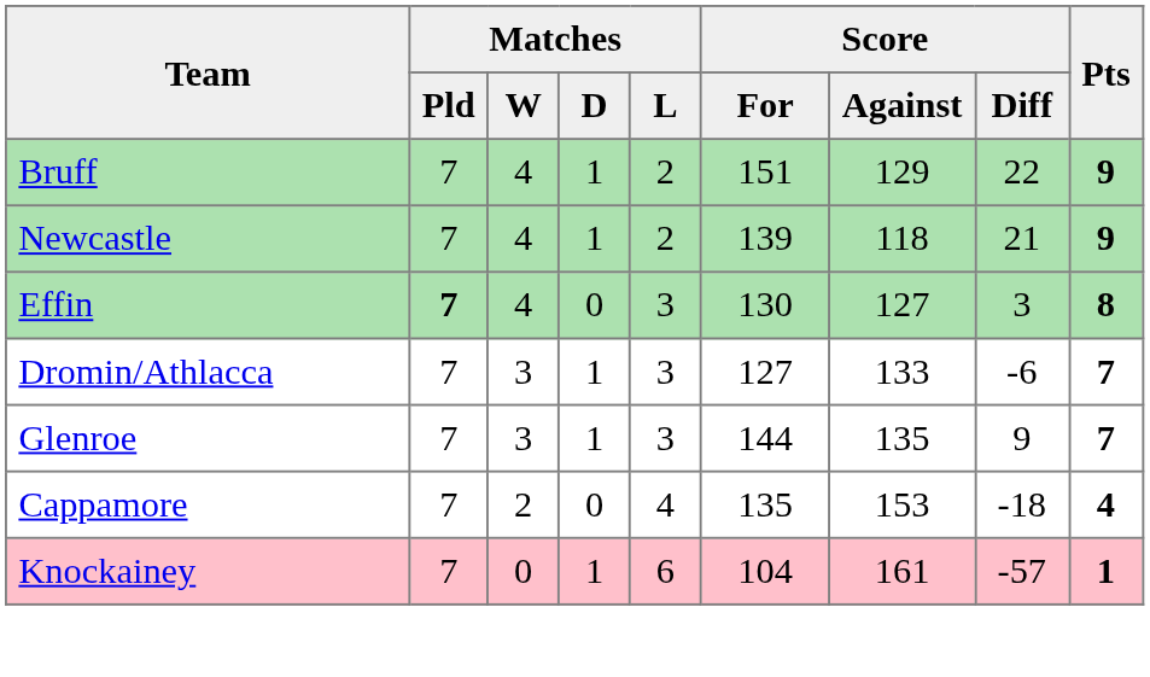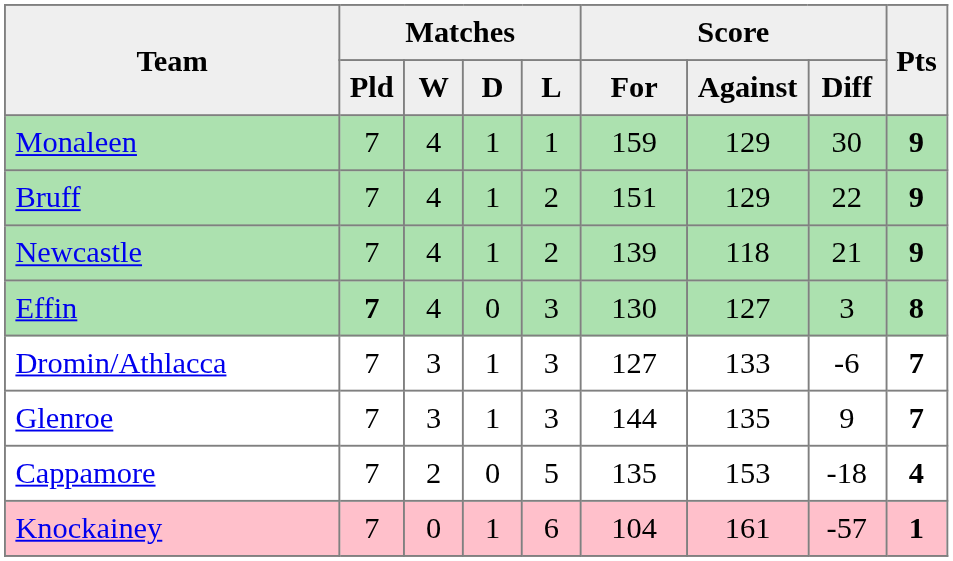 <table style=border-collapse:collapse border=1 cellspacing=0 cellpadding=5>
 <tr align=center bgcolor=#efefef>
 <th rowspan=2 width=165>Team</th>
 <th colspan=4>Matches</th>
 <th colspan=3>Score</th>
 <th rowspan=2width=20>Pts</th>
 </tr>
 <tr align=center bgcolor=#efefef>
 <th width=20>Pld</th>
 <th width=20>W</th>
 <th width=20>D</th>
 <th width=20>L</th>
 <th width=45>For</th>
 <th width=45>Against</th>
 <th width=30>Diff</th>
+</tr>
+<tr align=center style="background:#ACE1AF;">
+<td style="text-align:left;"><a href='#'>Monaleen</a></td>
+<td>7</td>
+<td>4</td>
+<td>1</td>
+<td>1</td>
+<td>159</td>
+<td>129</td>
+<td>30</td>
+<td><strong>9</strong></td>
 </tr>
 <tr align=center style="background:#ACE1AF;">
 <td style="text-align:left;"><a href='#'>Bruff</a></td>
 <td>7</td>
 <td>4</td>
 <td>1</td>
 <td>2</td>
 <td>151</td>
 <td>129</td>
 <td>22</td>
 <td><strong>9</strong></td>
 </tr>
 <tr align=center style="background:#ACE1AF;">
 <td style="text-align:left;"><a href='#'>Newcastle</a></td>
 <td>7</td>
 <td>4</td>
 <td>1</td>
 <td>2</td>
 <td>139</td>
 <td>118</td>
 <td>21</td>
 <td><strong>9</strong></td>
 </tr>
 <tr align=center style="background:#ACE1AF;">
 <td style="text-align:left;"><a href='#'>Effin</a></td>
 <td><strong>7</strong></td>
 <td>4</td>
 <td>0</td>
 <td>3</td>
 <td>130</td>
 <td>127</td>
 <td>3</td>
 <td><strong>8</strong></td>
 </tr>
 <tr align=center>
 <td style="text-align:left;"><a href='#'>Dromin/Athlacca</a></td>
 <td>7</td>
 <td>3</td>
 <td>1</td>
 <td>3</td>
 <td>127</td>
 <td>133</td>
 <td>-6</td>
 <td><strong>7</strong></td>
 </tr>
 <tr align=center>
 <td style="text-align:left;"><a href='#'>Glenroe</a></td>
 <td>7</td>
 <td>3</td>
 <td>1</td>
 <td>3</td>
 <td>144</td>
 <td>135</td>
 <td>9</td>
 <td><strong>7</strong></td>
 </tr>
 <tr align=center>
 <td style="text-align:left;"><a href='#'>Cappamore</a></td>
 <td>7</td>
 <td>2</td>
 <td>0</td>
-<td>4</td>
+<td>5</td>
 <td>135</td>
 <td>153</td>
 <td>-18</td>
 <td><strong>4</strong></td>
 </tr>
 <tr align=center style="background:#FFC0CB;">
 <td style="text-align:left;"><a href='#'>Knockainey</a></td>
 <td>7</td>
 <td>0</td>
 <td>1</td>
 <td>6</td>
 <td>104</td>
 <td>161</td>
 <td>-57</td>
 <td><strong>1</strong></td>
 </tr>
 </table>
